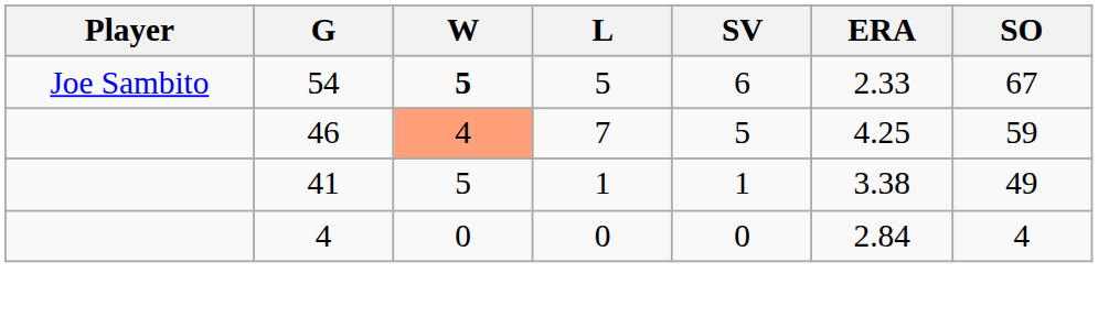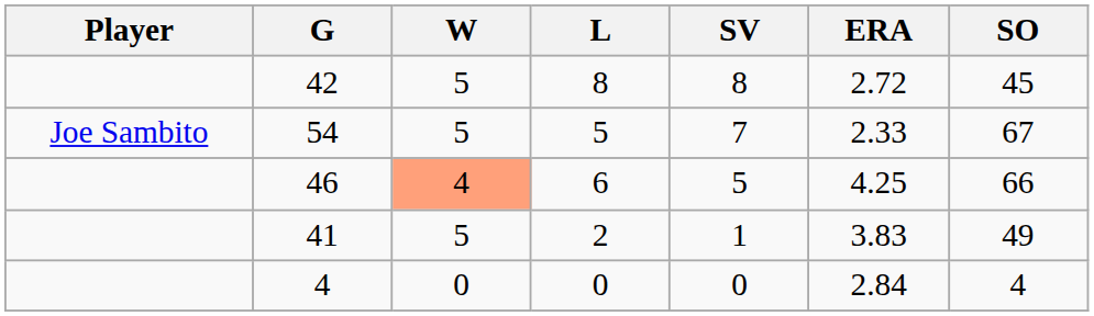 <table class="wikitable sortable">
 <tr>
 <th bgcolor="#DDDDFF" width="16%">Player</th>
 <th bgcolor="#DDDDFF" width="9%">G</th>
 <th bgcolor="#DDDDFF" width="9%">W</th>
 <th bgcolor="#DDDDFF" width="9%">L</th>
 <th bgcolor="#DDDDFF" width="9%">SV</th>
 <th bgcolor="#DDDDFF" width="9%">ERA</th>
 <th bgcolor="#DDDDFF" width="9%">SO</th>
 </tr>
+<tr align="center">
+<td></td>
+<td>42</td>
+<td>5</td>
+<td>8</td>
+<td>8</td>
+<td>2.72</td>
+<td>45</td>
+</tr>
 <tr align=center>
 <td><a href='#'>Joe Sambito</a></td>
 <td>54</td>
-<td><strong>5</strong></td>
 <td>5</td>
-<td>6</td>
+<td>5</td>
+<td>7</td>
 <td>2.33</td>
 <td>67</td>
 </tr>
 <tr align=center>
 <td></td>
 <td>46</td>
 <td style="background: lightsalmon;">4</td>
-<td>7</td>
+<td>6</td>
 <td>5</td>
 <td>4.25</td>
-<td>59</td>
+<td>66</td>
 </tr>
 <tr align="center">
 <td></td>
 <td>41</td>
 <td>5</td>
+<td>2</td>
 <td>1</td>
-<td>1</td>
-<td>3.38</td>
+<td>3.83</td>
 <td>49</td>
 </tr>
 <tr align="center">
 <td></td>
 <td>4</td>
 <td>0</td>
 <td>0</td>
 <td>0</td>
 <td>2.84</td>
 <td>4</td>
 </tr>
 </table>
